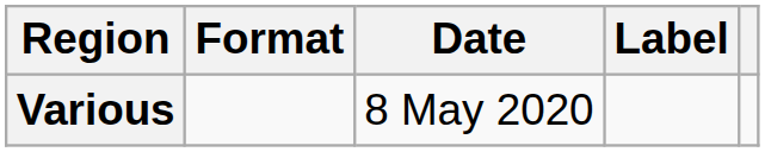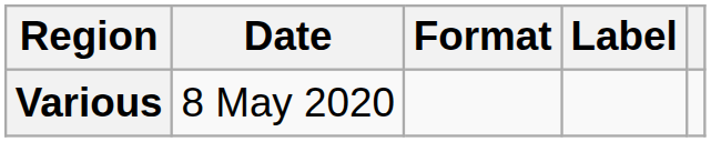 <table class="wikitable plainrowheaders">
 <tr>
 <th>Region</th>
+<th>Date</th>
 <th>Format</th>
-<th>Date</th>
 <th>Label</th>
 <th></th>
 </tr>
 <tr>
 <th scope="row">Various</th>
+<td>8 May 2020</td>
 <td></td>
-<td>8 May 2020</td>
 <td></td>
 <td style="text-align:center;"></td>
 </tr>
 </table>
